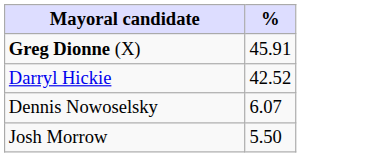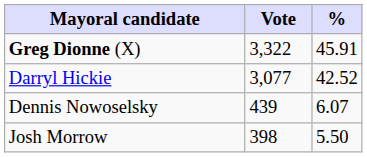 <table class="wikitable">
 <tr>
 <th style="background:#ddf; width:200px;">Mayoral candidate</th>
+<th style="background:#ddf; width:50px;">Vote</th>
 <th style="background:#ddf; width:30px;">%</th>
 </tr>
 <tr>
 <td><strong>Greg Dionne</strong> (X)</td>
+<td>3,322</td>
 <td>45.91</td>
 </tr>
 <tr>
 <td><a href='#'>Darryl Hickie</a></td>
+<td>3,077</td>
 <td>42.52</td>
 </tr>
 <tr>
 <td>Dennis Nowoselsky</td>
+<td>439</td>
 <td>6.07</td>
 </tr>
 <tr>
 <td>Josh Morrow</td>
+<td>398</td>
 <td>5.50</td>
 </tr>
 </table>
